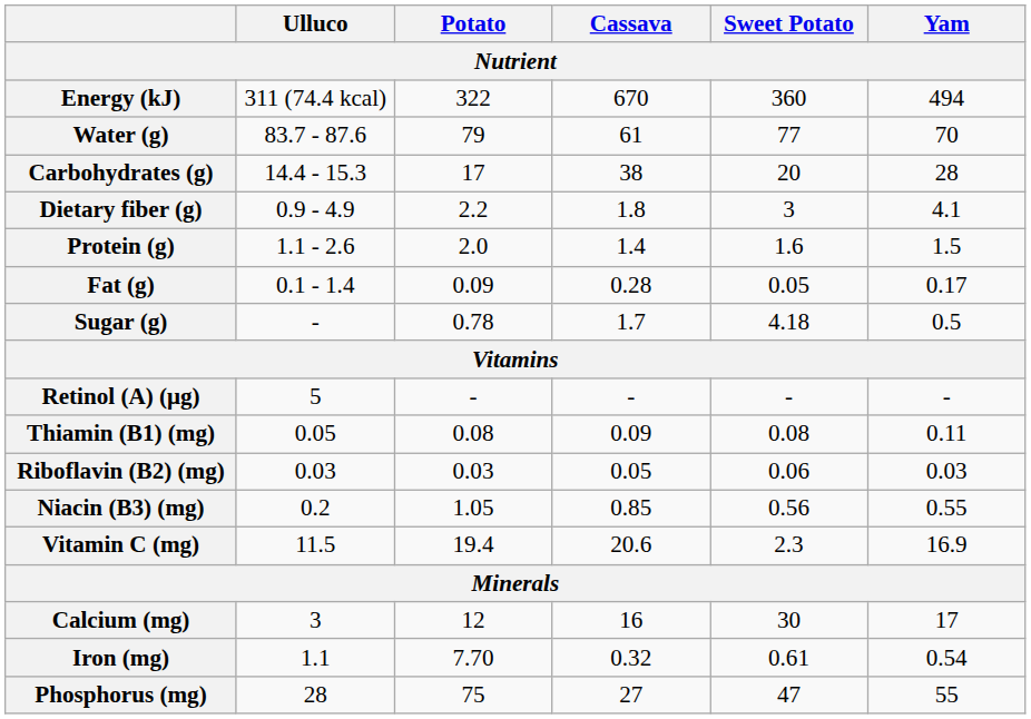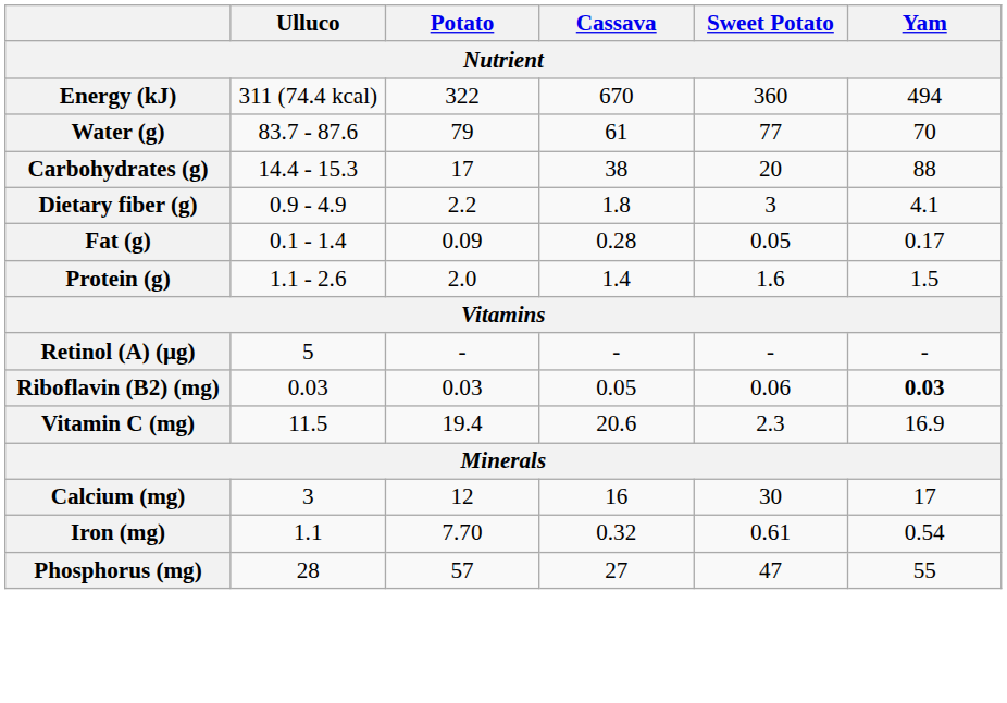 <table class="wikitable" style="text-align: center;">
 <tr>
 <th scope="col" style="width: 150px;"></th>
 <th scope="col" style="width: 100px;">Ulluco</th>
 <th scope="col" style="width: 100px;"><a href='#'>Potato</a></th>
 <th scope="col" style="width: 100px;"><a href='#'>Cassava</a></th>
 <th scope="col" style="width: 100px;"><a href='#'>Sweet Potato</a></th>
 <th scope="col" style="width: 100px;"><a href='#'>Yam</a></th>
 </tr>
 <tr>
 <th colspan="6"><em>Nutrient</em></th>
 </tr>
 <tr>
 <th scope="row">Energy (kJ)</th>
 <td>311 (74.4 kcal)</td>
 <td>322</td>
 <td>670</td>
 <td>360</td>
 <td>494</td>
 </tr>
 <tr>
 <th scope="row">Water (g)</th>
 <td>83.7 - 87.6</td>
 <td>79</td>
 <td>61</td>
 <td>77</td>
 <td>70</td>
 </tr>
 <tr>
 <th scope="row">Carbohydrates (g)</th>
 <td>14.4 - 15.3</td>
 <td>17</td>
 <td>38</td>
 <td>20</td>
-<td>28</td>
+<td>88</td>
 </tr>
 <tr>
 <th scope="row">Dietary fiber (g)</th>
 <td>0.9 - 4.9</td>
 <td>2.2</td>
 <td>1.8</td>
 <td>3</td>
 <td>4.1</td>
 </tr>
 <tr>
-<th scope="row">Protein (g)</th>
-<td>1.1 - 2.6</td>
-<td>2.0</td>
-<td>1.4</td>
-<td>1.6</td>
-<td>1.5</td>
-</tr>
-<tr>
 <th scope="row">Fat (g)</th>
 <td>0.1 - 1.4</td>
 <td>0.09</td>
 <td>0.28</td>
 <td>0.05</td>
 <td>0.17</td>
 </tr>
 <tr>
-<th scope="row">Sugar (g)</th>
-<td>-</td>
-<td>0.78</td>
-<td>1.7</td>
-<td>4.18</td>
-<td>0.5</td>
+<th scope="row">Protein (g)</th>
+<td>1.1 - 2.6</td>
+<td>2.0</td>
+<td>1.4</td>
+<td>1.6</td>
+<td>1.5</td>
 </tr>
 <tr>
 <th colspan="6"><em>Vitamins</em></th>
 </tr>
 <tr>
 <th scope="row">Retinol (A) (μg)</th>
 <td>5</td>
 <td>-</td>
 <td>-</td>
 <td>-</td>
 <td>-</td>
 </tr>
 <tr>
-<th scope="row">Thiamin (B1) (mg)</th>
-<td>0.05</td>
-<td>0.08</td>
-<td>0.09</td>
-<td>0.08</td>
-<td>0.11</td>
-</tr>
-<tr>
 <th scope="row">Riboflavin (B2) (mg)</th>
 <td>0.03</td>
 <td>0.03</td>
 <td>0.05</td>
 <td>0.06</td>
-<td>0.03</td>
-</tr>
-<tr>
-<th scope="row">Niacin (B3) (mg)</th>
-<td>0.2</td>
-<td>1.05</td>
-<td>0.85</td>
-<td>0.56</td>
-<td>0.55</td>
+<td><strong>0.03</strong></td>
 </tr>
 <tr>
 <th scope="row">Vitamin C (mg)</th>
 <td>11.5</td>
 <td>19.4</td>
 <td>20.6</td>
 <td>2.3</td>
 <td>16.9</td>
 </tr>
 <tr>
 <th colspan="6"><em>Minerals</em></th>
 </tr>
 <tr>
 <th scope="row">Calcium (mg)</th>
 <td>3</td>
 <td>12</td>
 <td>16</td>
 <td>30</td>
 <td>17</td>
 </tr>
 <tr>
 <th scope="row">Iron (mg)</th>
 <td>1.1</td>
 <td>7.70</td>
 <td>0.32</td>
 <td>0.61</td>
 <td>0.54</td>
 </tr>
 <tr>
 <th scope="row">Phosphorus (mg)</th>
 <td>28</td>
-<td>75</td>
+<td>57</td>
 <td>27</td>
 <td>47</td>
 <td>55</td>
 </tr>
 </table>
